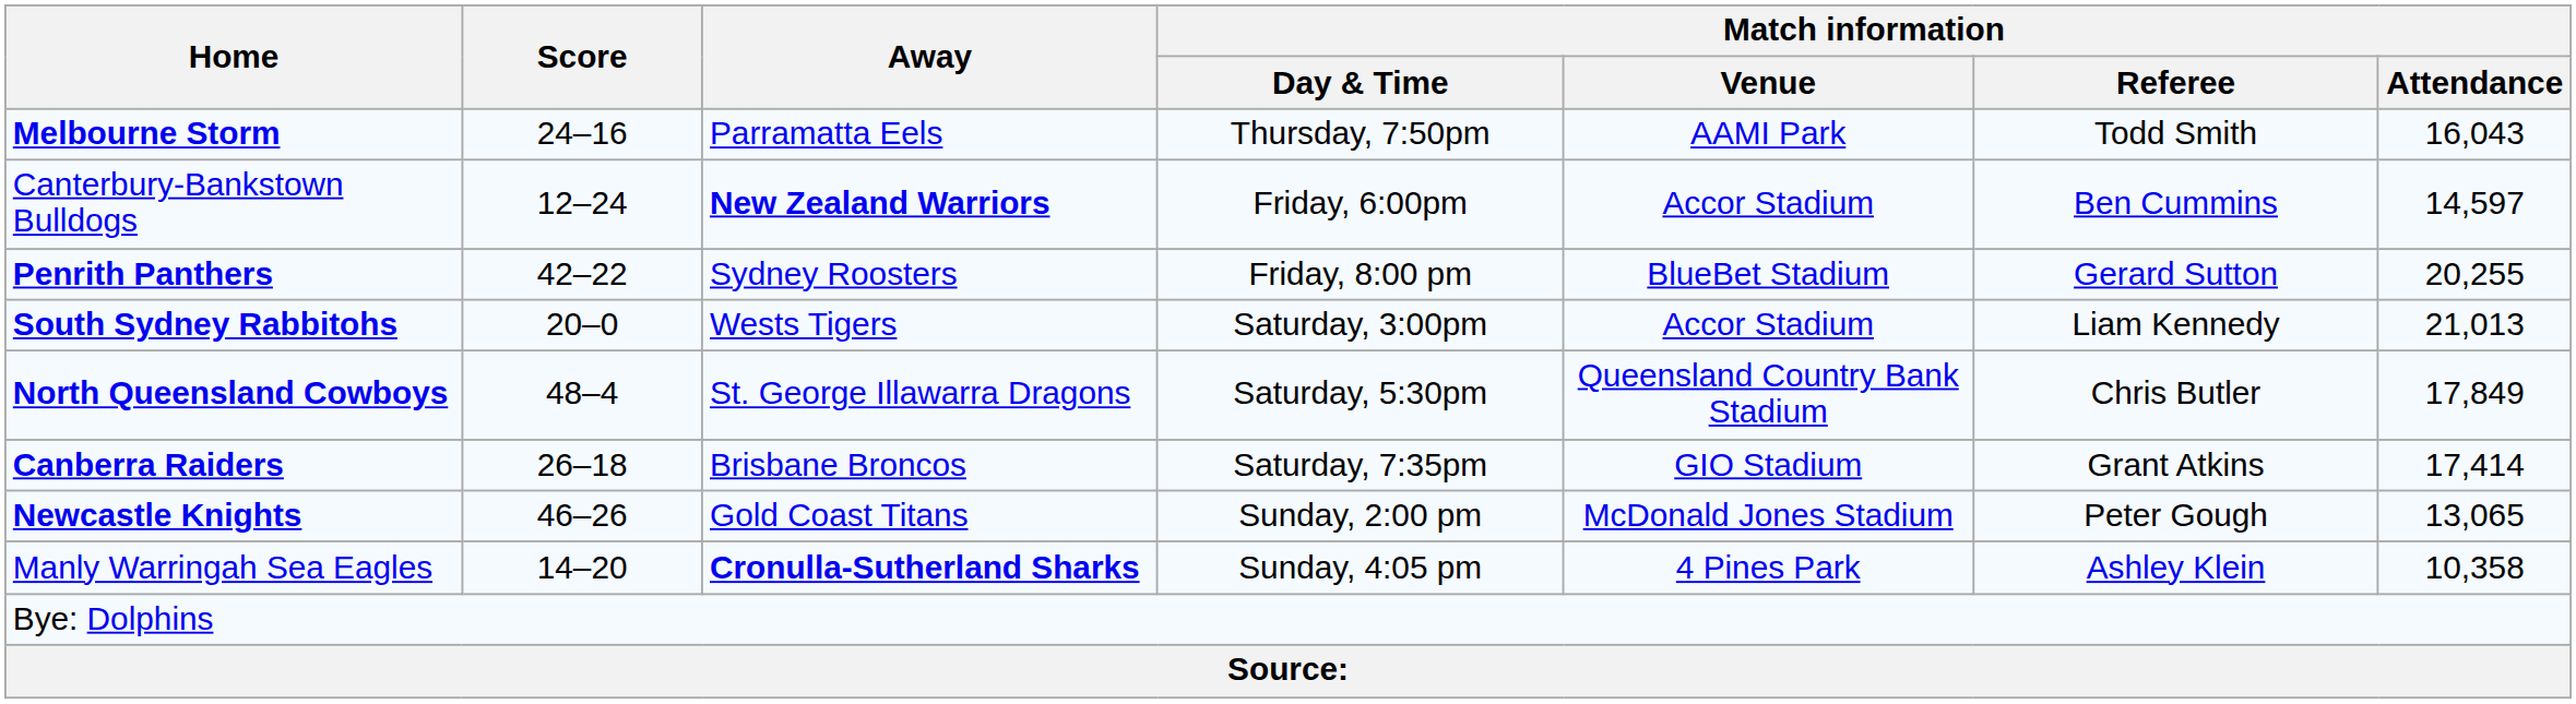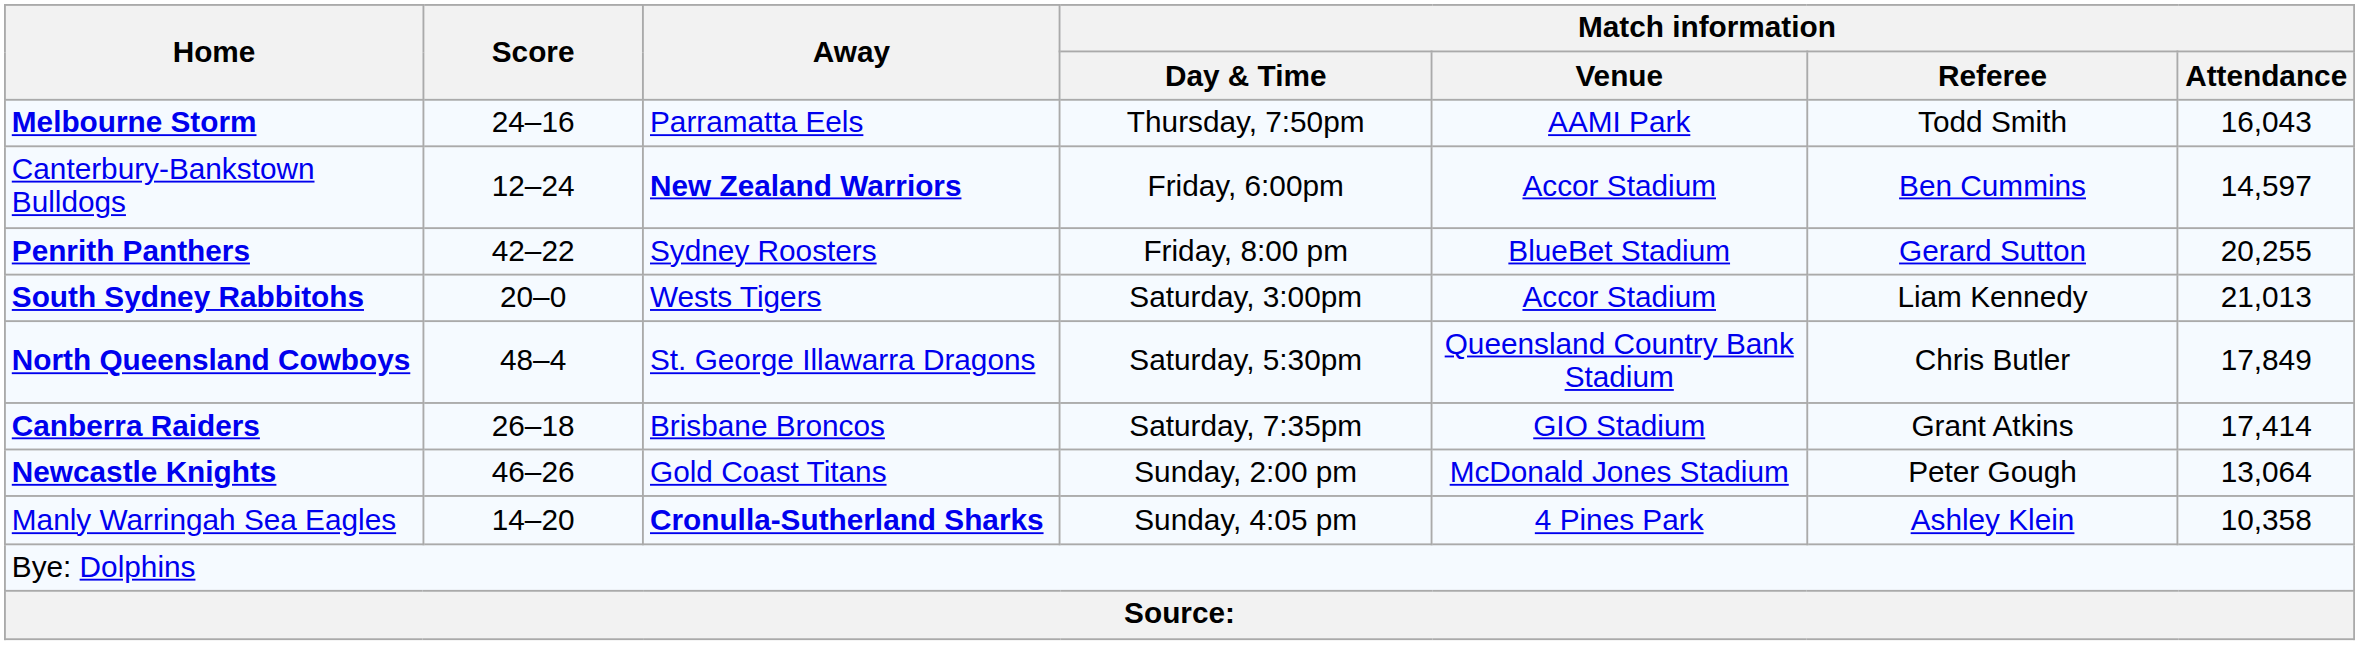 <table class="wikitable" style="border-collapse:collapse; text-align:center; width:100%;">
 <tr style="text-align:center; background:#f5faff;"  style="background:#c1d8ff;">
 <th rowspan="2" style="width:19%;">Home</th>
 <th rowspan="2" style="width:10%;">Score</th>
 <th rowspan="2" style="width:19%;">Away</th>
 <th colspan="4">Match information</th>
 </tr>
 <tr style="text-align:center; background:#f5faff;"  style="background:#efefef;">
 <th width="17%">Day & Time</th>
 <th width="17%">Venue</th>
 <th width="17%">Referee</th>
 <th width="5%">Attendance</th>
 </tr>
 <tr style="text-align:center; background:#f5faff;">
 <td align="left"><strong> <a href='#'>Melbourne Storm</a></strong></td>
 <td>24–16</td>
 <td align="left"> <a href='#'>Parramatta Eels</a></td>
 <td>Thursday, 7:50pm</td>
 <td><a href='#'>AAMI Park</a></td>
 <td>Todd Smith</td>
 <td>16,043</td>
 </tr>
 <tr style="text-align:center; background:#f5faff;">
 <td align="left"> <a href='#'>Canterbury-Bankstown Bulldogs</a></td>
 <td>12–24</td>
 <td align="left"><strong> <a href='#'>New Zealand Warriors</a></strong></td>
 <td>Friday, 6:00pm</td>
 <td><a href='#'>Accor Stadium</a></td>
 <td><a href='#'>Ben Cummins</a></td>
 <td>14,597</td>
 </tr>
 <tr style="text-align:center; background:#f5faff;">
 <td align="left"><strong> <a href='#'>Penrith Panthers</a></strong></td>
 <td>42–22</td>
 <td align="left"> <a href='#'>Sydney Roosters</a></td>
 <td>Friday, 8:00 pm</td>
 <td><a href='#'>BlueBet Stadium</a></td>
 <td><a href='#'>Gerard Sutton</a></td>
 <td>20,255</td>
 </tr>
 <tr style="text-align:center; background:#f5faff;">
 <td align="left"><strong> <a href='#'>South Sydney Rabbitohs</a></strong></td>
 <td>20–0</td>
 <td align="left"> <a href='#'>Wests Tigers</a></td>
 <td>Saturday, 3:00pm</td>
 <td><a href='#'>Accor Stadium</a></td>
 <td>Liam Kennedy</td>
 <td>21,013</td>
 </tr>
 <tr style="text-align:center; background:#f5faff;">
 <td align="left"><strong> <a href='#'>North Queensland Cowboys</a></strong></td>
 <td>48–4</td>
 <td align="left"> <a href='#'>St. George Illawarra Dragons</a></td>
 <td>Saturday, 5:30pm</td>
 <td><a href='#'>Queensland Country Bank Stadium</a></td>
 <td>Chris Butler</td>
 <td>17,849</td>
 </tr>
 <tr style="text-align:center; background:#f5faff;">
 <td align="left"><strong> <a href='#'>Canberra Raiders</a></strong></td>
 <td>26–18</td>
 <td align="left"> <a href='#'>Brisbane Broncos</a></td>
 <td>Saturday, 7:35pm</td>
 <td><a href='#'>GIO Stadium</a></td>
 <td>Grant Atkins</td>
 <td>17,414</td>
 </tr>
 <tr style="text-align:center; background:#f5faff;">
 <td align="left"><strong> <a href='#'>Newcastle Knights</a></strong></td>
 <td>46–26</td>
 <td align="left"> <a href='#'>Gold Coast Titans</a></td>
 <td>Sunday, 2:00 pm</td>
 <td><a href='#'>McDonald Jones Stadium</a></td>
 <td>Peter Gough</td>
-<td>13,065</td>
+<td>13,064</td>
 </tr>
 <tr style="text-align:center; background:#f5faff;">
 <td align="left"> <a href='#'>Manly Warringah Sea Eagles</a></td>
 <td>14–20</td>
 <td align="left"><strong> <a href='#'>Cronulla-Sutherland Sharks</a></strong></td>
 <td>Sunday, 4:05 pm</td>
 <td><a href='#'>4 Pines Park</a></td>
 <td><a href='#'>Ashley Klein</a></td>
 <td>10,358</td>
 </tr>
 <tr style="text-align:center; background:#f5faff;">
 <td colspan="7" align="left">Bye:  <a href='#'>Dolphins</a></td>
 </tr>
 <tr style="text-align:center; background:#f5faff;">
 <th colspan="7" align="left">Source:</th>
 </tr>
 </table>
